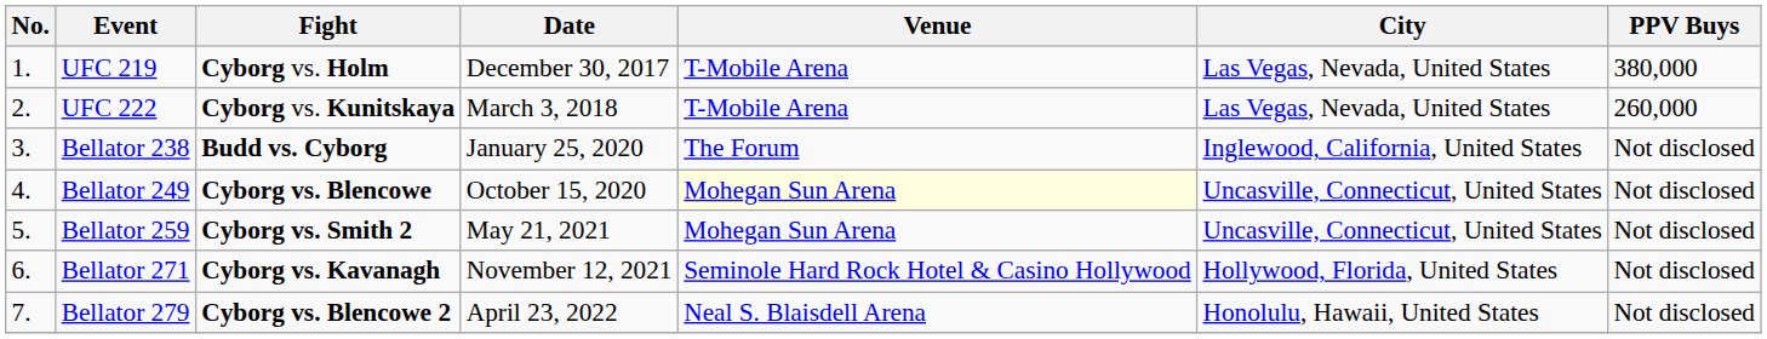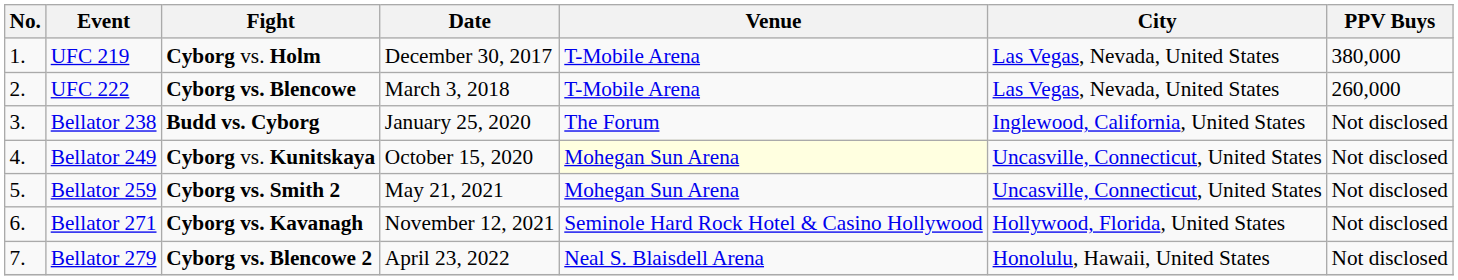 <table class="wikitable sortable">
 <tr>
 <th>No.</th>
 <th>Event</th>
 <th>Fight</th>
 <th>Date</th>
 <th>Venue</th>
 <th>City</th>
 <th>PPV Buys</th>
 </tr>
 <tr>
 <td>1.</td>
 <td><a href='#'>UFC 219</a></td>
 <td><strong>Cyborg</strong> vs. <strong>Holm</strong></td>
 <td>December 30, 2017</td>
 <td><a href='#'>T-Mobile Arena</a></td>
 <td><a href='#'>Las Vegas</a>, Nevada, United States</td>
 <td>380,000</td>
 </tr>
 <tr>
 <td>2.</td>
 <td><a href='#'>UFC 222</a></td>
-<td><strong>Cyborg</strong> vs. <strong>Kunitskaya</strong></td>
+<td><strong>Cyborg vs. Blencowe</strong></td>
 <td>March 3, 2018</td>
 <td><a href='#'>T-Mobile Arena</a></td>
 <td><a href='#'>Las Vegas</a>, Nevada, United States</td>
 <td>260,000</td>
 </tr>
 <tr>
 <td>3.</td>
 <td><a href='#'>Bellator 238</a></td>
 <td><strong>Budd vs. Cyborg</strong></td>
 <td>January 25, 2020</td>
 <td><a href='#'>The Forum</a></td>
 <td><a href='#'>Inglewood, California</a>, United States</td>
 <td>Not disclosed</td>
 </tr>
 <tr>
 <td>4.</td>
 <td><a href='#'>Bellator 249</a></td>
-<td><strong>Cyborg vs. Blencowe</strong></td>
+<td><strong>Cyborg</strong> vs. <strong>Kunitskaya</strong></td>
 <td>October 15, 2020</td>
 <td style="background: lightyellow;"><a href='#'>Mohegan Sun Arena</a></td>
 <td><a href='#'>Uncasville, Connecticut</a>, United States</td>
 <td>Not disclosed</td>
 </tr>
 <tr>
 <td>5.</td>
 <td><a href='#'>Bellator 259</a></td>
 <td><strong>Cyborg vs. Smith 2</strong></td>
 <td>May 21, 2021</td>
 <td><a href='#'>Mohegan Sun Arena</a></td>
 <td><a href='#'>Uncasville, Connecticut</a>, United States</td>
 <td>Not disclosed</td>
 </tr>
 <tr>
 <td>6.</td>
 <td><a href='#'>Bellator 271</a></td>
 <td><strong>Cyborg vs. Kavanagh</strong></td>
 <td>November 12, 2021</td>
 <td><a href='#'>Seminole Hard Rock Hotel & Casino Hollywood</a></td>
 <td><a href='#'>Hollywood, Florida</a>, United States</td>
 <td>Not disclosed</td>
 </tr>
 <tr>
 <td>7.</td>
 <td><a href='#'>Bellator 279</a></td>
 <td><strong>Cyborg vs. Blencowe 2</strong></td>
 <td>April 23, 2022</td>
 <td><a href='#'>Neal S. Blaisdell Arena</a></td>
 <td><a href='#'>Honolulu</a>, Hawaii, United States</td>
 <td>Not disclosed</td>
 </tr>
 <tr>
 </tr>
 </table>
